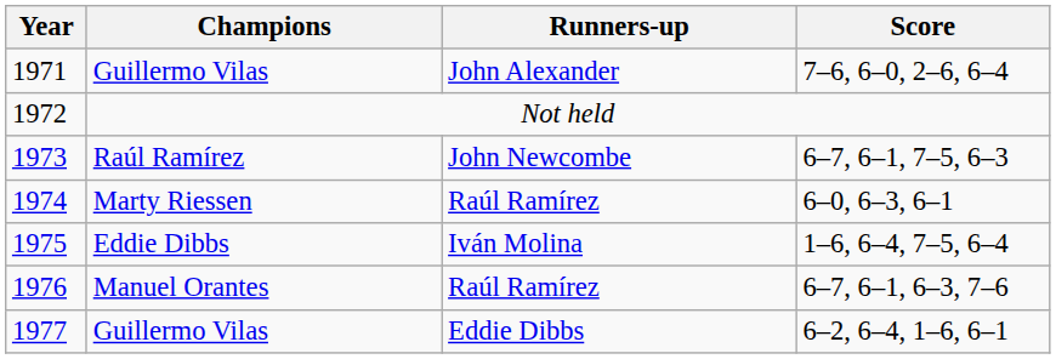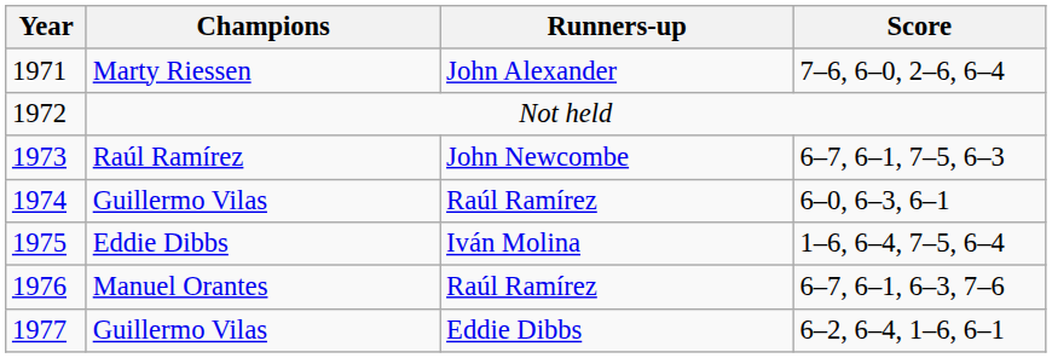 <table class="wikitable">
 <tr>
 <th style="width:40px">Year</th>
 <th style="width:200px">Champions</th>
 <th style="width:200px">Runners-up</th>
 <th style="width:140px" class="unsortable">Score</th>
 </tr>
 <tr>
 <td>1971</td>
-<td> <a href='#'>Guillermo Vilas</a></td>
+<td> <a href='#'>Marty Riessen</a></td>
 <td> <a href='#'>John Alexander</a></td>
 <td>7–6, 6–0, 2–6, 6–4</td>
 </tr>
 <tr>
 <td>1972</td>
 <td colspan=3 align=center><em>Not held</em></td>
 </tr>
 <tr>
 <td><a href='#'>1973</a></td>
 <td> <a href='#'>Raúl Ramírez</a></td>
 <td> <a href='#'>John Newcombe</a></td>
 <td>6–7, 6–1, 7–5, 6–3</td>
 </tr>
 <tr>
 <td><a href='#'>1974</a></td>
-<td> <a href='#'>Marty Riessen</a></td>
+<td> <a href='#'>Guillermo Vilas</a></td>
 <td> <a href='#'>Raúl Ramírez</a></td>
 <td>6–0, 6–3, 6–1</td>
 </tr>
 <tr>
 <td><a href='#'>1975</a></td>
 <td> <a href='#'>Eddie Dibbs</a></td>
 <td> <a href='#'>Iván Molina</a></td>
 <td>1–6, 6–4, 7–5, 6–4</td>
 </tr>
 <tr>
 <td><a href='#'>1976</a></td>
 <td> <a href='#'>Manuel Orantes</a></td>
 <td> <a href='#'>Raúl Ramírez</a></td>
 <td>6–7, 6–1, 6–3, 7–6</td>
 </tr>
 <tr>
 <td><a href='#'>1977</a></td>
 <td> <a href='#'>Guillermo Vilas</a></td>
 <td> <a href='#'>Eddie Dibbs</a></td>
 <td>6–2, 6–4, 1–6, 6–1</td>
 </tr>
 </table>
